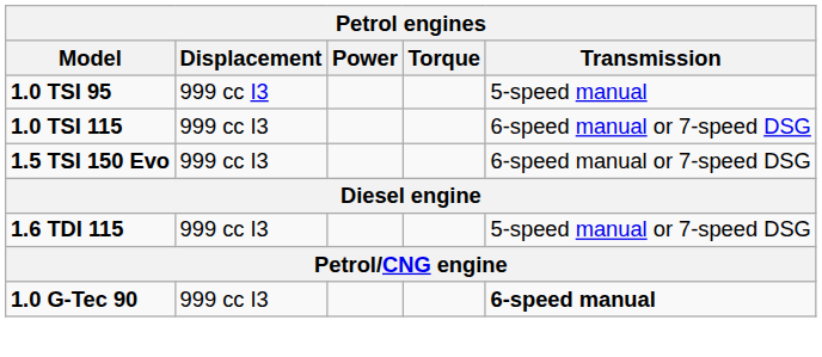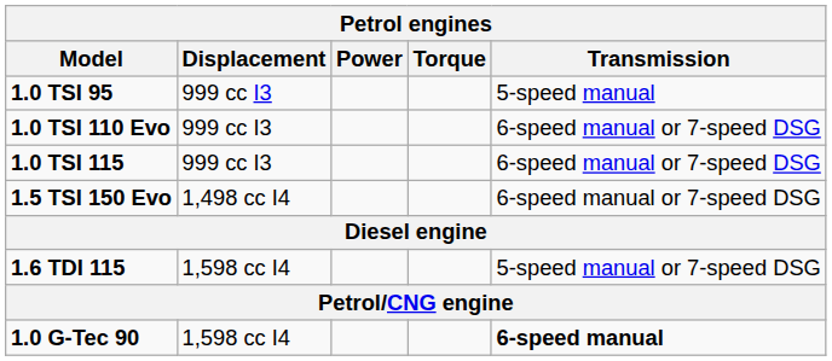 <table class="wikitable" style="text-align:left; font-size:90%;">
 <tr>
 <th colspan="5">Petrol engines</th>
 </tr>
 <tr>
 <th>Model</th>
 <th>Displacement</th>
 <th>Power</th>
 <th>Torque</th>
 <th>Transmission</th>
 </tr>
 <tr>
 <td><strong>1.0 TSI 95</strong></td>
 <td>999 cc <a href='#'>I3</a></td>
 <td></td>
 <td></td>
 <td>5-speed <a href='#'>manual</a></td>
 </tr>
 <tr>
+<td><strong>1.0 TSI 110 Evo</strong></td>
+<td>999 cc I3</td>
+<td></td>
+<td></td>
+<td>6-speed <a href='#'>manual</a> or 7-speed <a href='#'>DSG</a></td>
+</tr>
+<tr>
 <td><strong>1.0 TSI 115</strong></td>
 <td>999 cc I3</td>
 <td></td>
 <td></td>
 <td>6-speed <a href='#'>manual</a> or 7-speed <a href='#'>DSG</a></td>
 </tr>
 <tr>
 <td><strong>1.5 TSI 150 Evo</strong></td>
-<td>999 cc I3</td>
+<td>1,498 cc I4</td>
 <td></td>
 <td></td>
 <td>6-speed manual or 7-speed DSG</td>
 </tr>
 <tr>
 <th colspan="5">Diesel engine</th>
 </tr>
 <tr>
 <td><strong>1.6 TDI 115</strong></td>
-<td>999 cc I3</td>
+<td>1,598 cc I4</td>
 <td></td>
 <td></td>
 <td>5-speed <a href='#'>manual</a> or 7-speed DSG</td>
 </tr>
 <tr>
 <th colspan="5">Petrol/<a href='#'>CNG</a> engine</th>
 </tr>
 <tr>
 <td><strong>1.0 G-Tec 90</strong></td>
-<td>999 cc I3</td>
+<td>1,598 cc I4</td>
 <td></td>
 <td></td>
 <td><strong>6-speed manual</strong></td>
 </tr>
 </table>
